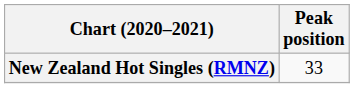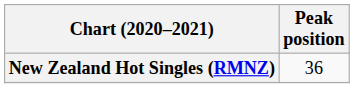 <table class="wikitable sortable plainrowheaders" style="text-align:center">
 <tr>
 <th scope="col">Chart (2020–2021)</th>
 <th scope="col">Peak<br>position</th>
 </tr>
 <tr>
 <th scope="row">New Zealand Hot Singles (<a href='#'>RMNZ</a>)</th>
-<td>33</td>
+<td>36</td>
 </tr>
 <tr>
 </tr>
 <tr>
 </tr>
 <tr>
 </tr>
 </table>
